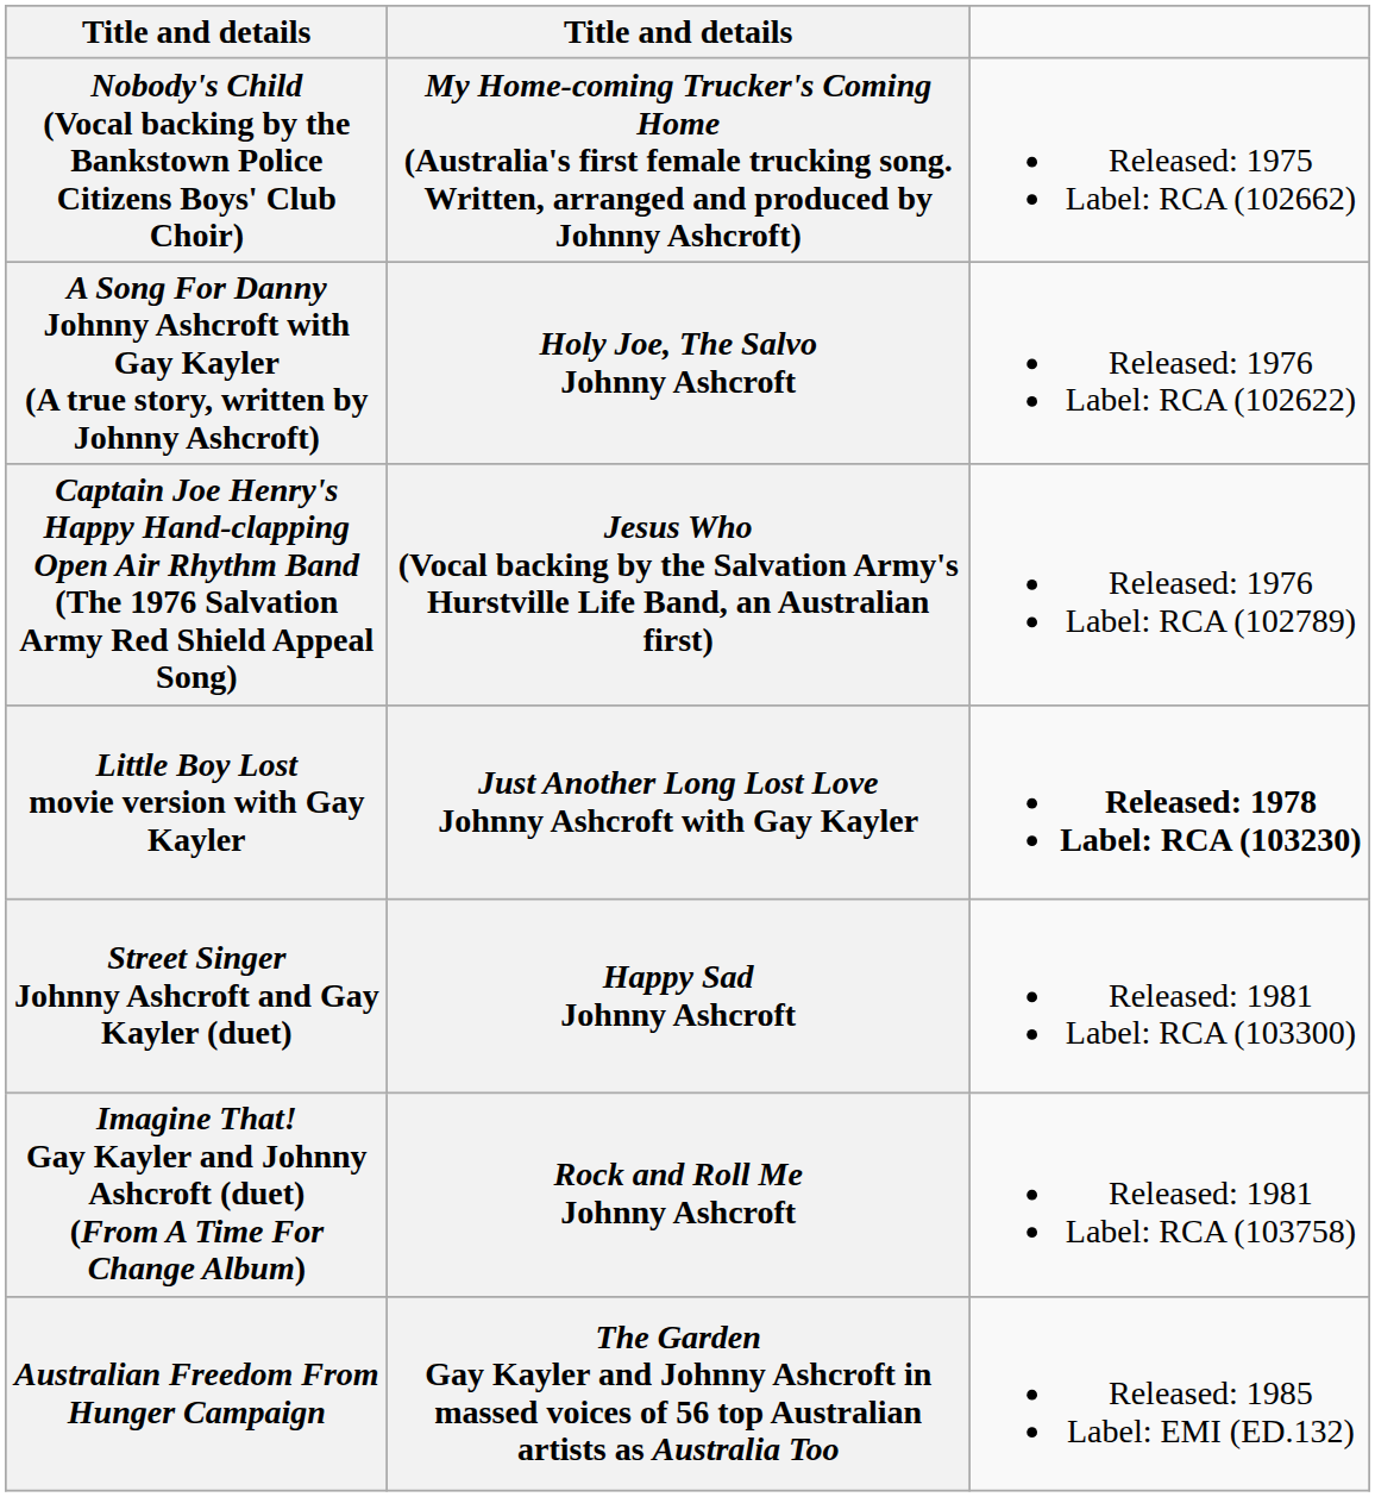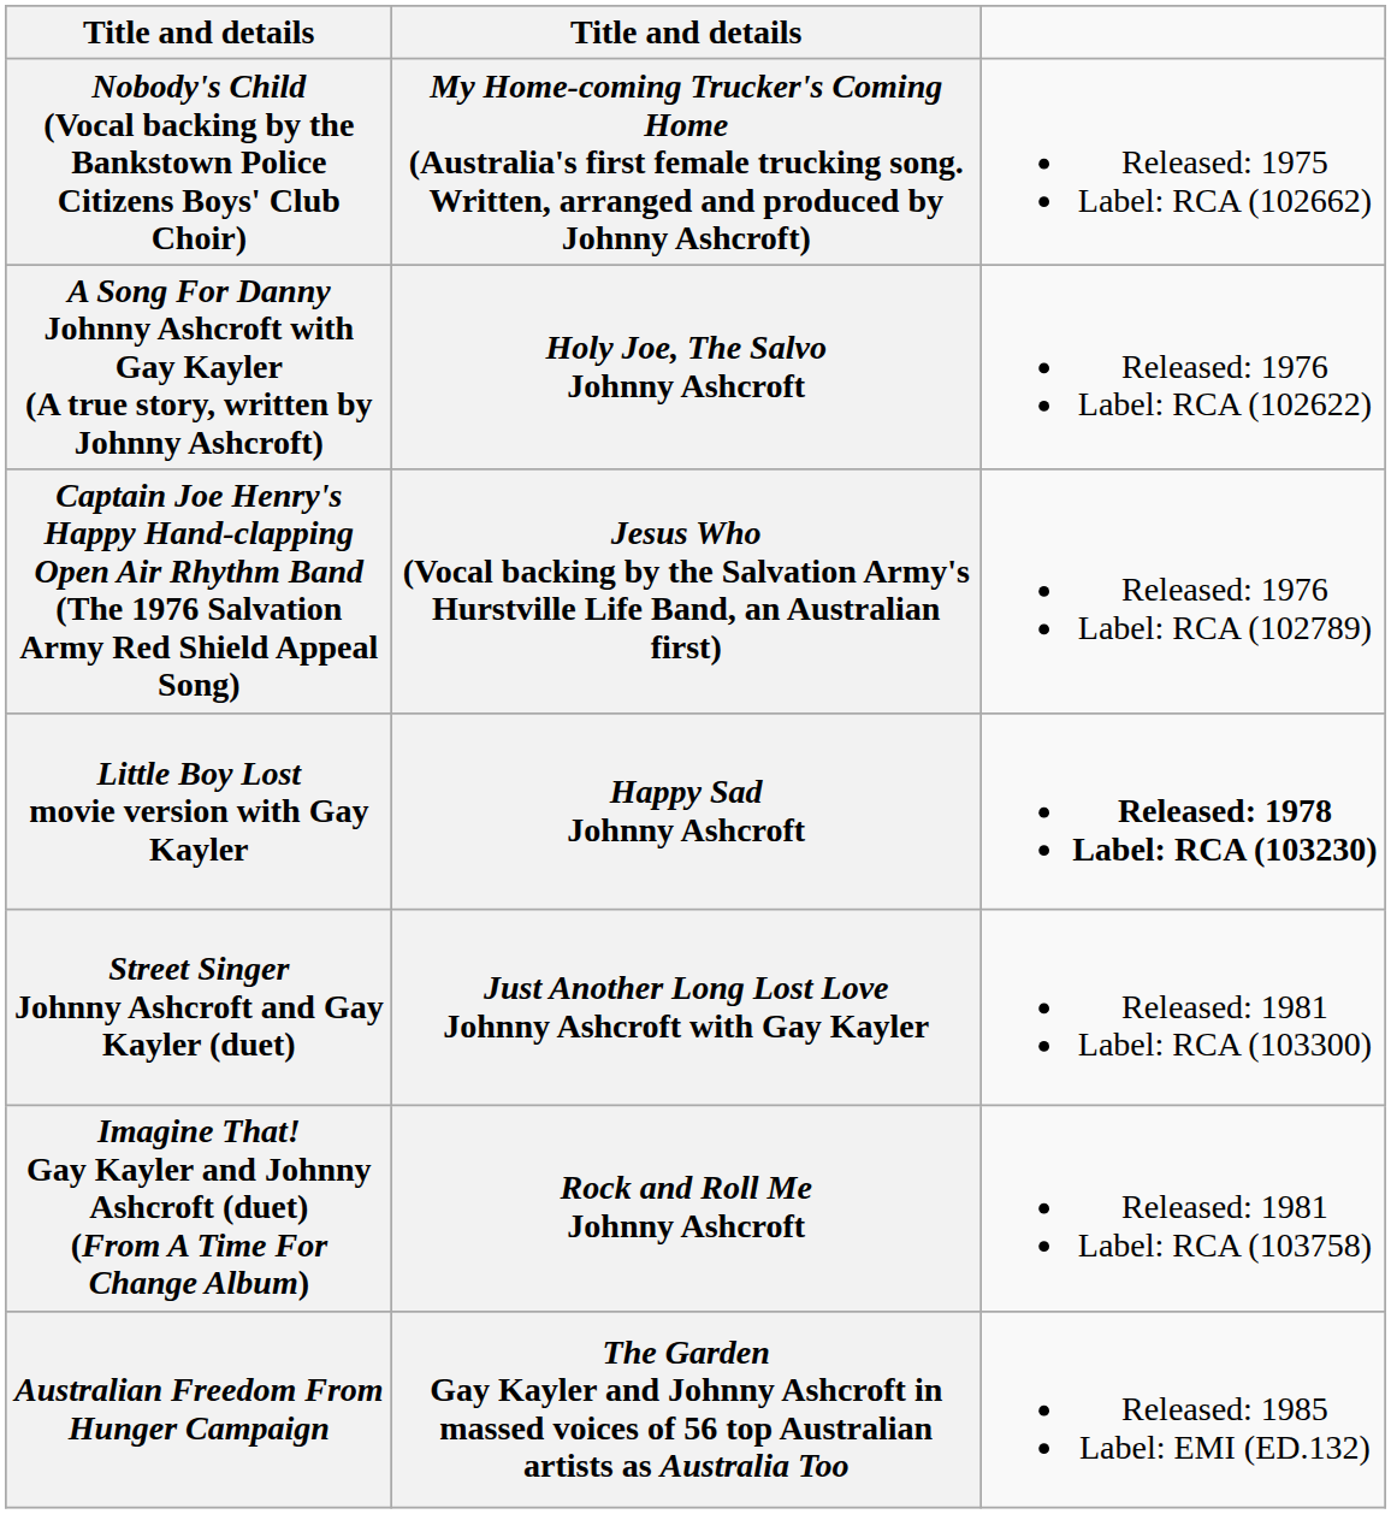 <table class="wikitable plainrowheaders" style="text-align:center;" border="1">
 <tr>
 <th scope="col" style="width:11em;">Title and details</th>
 <th scope="col" style="width:17em;">Title and details</th>
 </tr>
 <tr>
 <th scope="row"><em>Nobody's Child</em><br>(Vocal backing by the Bankstown Police Citizens Boys' Club Choir)</th>
 <th scope="row"><em> My Home-coming Trucker's Coming Home</em><br>(Australia's first female trucking song. Written, arranged and produced by Johnny Ashcroft)</th>
 <td><br><ul><li>Released: 1975</li><li>Label: RCA (102662)</li></ul></td>
 </tr>
 <tr>
 <th scope="row"><em>A Song For Danny</em><br>Johnny Ashcroft with Gay Kayler<br>(A true story, written by Johnny Ashcroft)</th>
 <th scope="row"><em>Holy Joe, The Salvo</em><br>Johnny Ashcroft</th>
 <td><br><ul><li>Released: 1976</li><li>Label: RCA (102622)</li></ul></td>
 </tr>
 <tr>
 <th scope="row"><em>Captain Joe Henry's Happy Hand-clapping Open Air Rhythm Band</em><br>(The 1976 Salvation Army Red Shield Appeal Song)</th>
 <th scope="row"><em>Jesus Who</em><br>(Vocal backing by the Salvation Army's Hurstville Life Band, an Australian first)</th>
 <td><br><ul><li>Released: 1976</li><li>Label: RCA (102789)</li></ul></td>
 </tr>
 <tr>
 <th scope="row"><em>Little Boy Lost</em><br>movie version with Gay Kayler</th>
-<th scope="row"><em>Just Another Long Lost Love</em><br>Johnny Ashcroft with Gay Kayler</th>
+<th scope="row"><em>Happy Sad</em><br>Johnny Ashcroft</th>
 <td><strong><br><ul><li>Released: 1978</li><li>Label: RCA (103230)</li></ul></strong></td>
 </tr>
 <tr>
 <th scope="row"><em>Street Singer</em><br>Johnny Ashcroft and Gay Kayler (duet)</th>
-<th scope="row"><em>Happy Sad</em><br>Johnny Ashcroft</th>
+<th scope="row"><em>Just Another Long Lost Love</em><br>Johnny Ashcroft with Gay Kayler</th>
 <td><br><ul><li>Released: 1981</li><li>Label: RCA (103300)</li></ul></td>
 </tr>
 <tr>
 <th scope="row"><em>Imagine That!</em><br>Gay Kayler and Johnny Ashcroft (duet)<br>(<em>From A Time For Change Album</em>)</th>
 <th scope="row"><em>Rock and Roll Me</em><br>Johnny Ashcroft</th>
 <td><br><ul><li>Released: 1981</li><li>Label: RCA (103758)</li></ul></td>
 </tr>
 <tr>
 <th scope="row"><em>Australian Freedom From Hunger Campaign</em></th>
 <th scope="row"><em>The Garden</em><br>Gay Kayler and Johnny Ashcroft in massed voices of 56 top Australian artists as <em>Australia Too</em></th>
 <td><br><ul><li>Released: 1985</li><li>Label: EMI (ED.132)</li></ul></td>
 </tr>
 </table>
